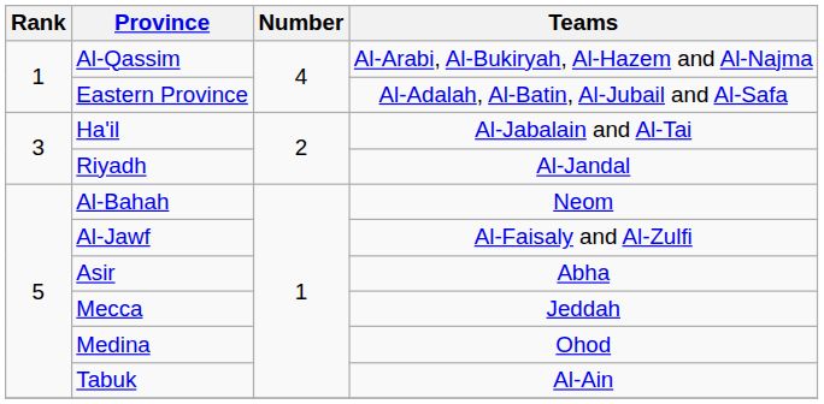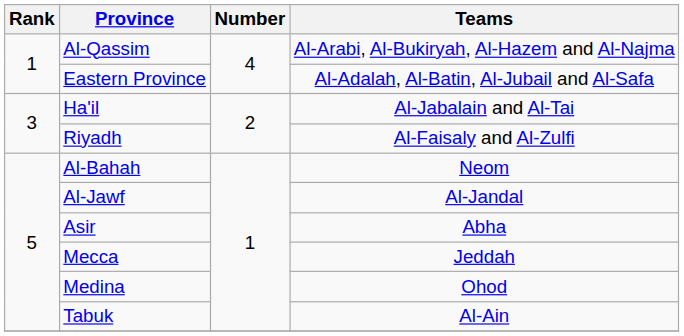 <table class="wikitable">
 <tr>
 <th>Rank</th>
 <th><a href='#'>Province</a></th>
 <th>Number</th>
 <th>Teams</th>
 </tr>
 <tr>
 <td rowspan=2 align=center>1</td>
 <td><a href='#'>Al-Qassim</a></td>
 <td rowspan=2 align=center>4</td>
 <td align=center><a href='#'>Al-Arabi</a>, <a href='#'>Al-Bukiryah</a>, <a href='#'>Al-Hazem</a> and <a href='#'>Al-Najma</a></td>
 </tr>
 <tr>
 <td><a href='#'>Eastern Province</a></td>
 <td align=center><a href='#'>Al-Adalah</a>, <a href='#'>Al-Batin</a>, <a href='#'>Al-Jubail</a> and <a href='#'>Al-Safa</a></td>
 </tr>
 <tr>
 <td rowspan=2 align=center>3</td>
 <td><a href='#'>Ha'il</a></td>
 <td rowspan=2 align=center>2</td>
 <td align=center><a href='#'>Al-Jabalain</a> and <a href='#'>Al-Tai</a></td>
 </tr>
 <tr>
 <td><a href='#'>Riyadh</a></td>
-<td align=center><a href='#'>Al-Jandal</a></td>
+<td align=center><a href='#'>Al-Faisaly</a> and <a href='#'>Al-Zulfi</a></td>
 </tr>
 <tr>
 <td rowspan=6 align=center>5</td>
 <td><a href='#'>Al-Bahah</a></td>
 <td rowspan=6 align=center>1</td>
 <td align=center><a href='#'>Neom</a></td>
 </tr>
 <tr>
 <td><a href='#'>Al-Jawf</a></td>
-<td align=center><a href='#'>Al-Faisaly</a> and <a href='#'>Al-Zulfi</a></td>
+<td align=center><a href='#'>Al-Jandal</a></td>
 </tr>
 <tr>
 <td><a href='#'>Asir</a></td>
 <td align=center><a href='#'>Abha</a></td>
 </tr>
 <tr>
 <td><a href='#'>Mecca</a></td>
 <td align=center><a href='#'>Jeddah</a></td>
 </tr>
 <tr>
 <td><a href='#'>Medina</a></td>
 <td align=center><a href='#'>Ohod</a></td>
 </tr>
 <tr>
 <td><a href='#'>Tabuk</a></td>
 <td align=center><a href='#'>Al-Ain</a></td>
 </tr>
 <tr>
 </tr>
 </table>
